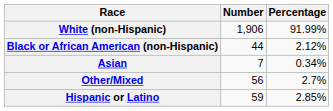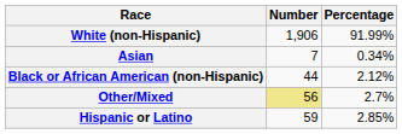 <table class="wikitable" style="text-align:right">
 <tr>
 <th scope="col">Race</th>
 <th scope="col">Number</th>
 <th scope="col">Percentage</th>
 </tr>
 <tr>
 <th scope="row"><a href='#'>White</a> (non-Hispanic)</th>
 <td>1,906</td>
 <td>91.99%</td>
 </tr>
 <tr>
+<th scope="row"><a href='#'>Asian</a></th>
+<td>7</td>
+<td>0.34%</td>
+</tr>
+<tr>
 <th scope="row"><a href='#'>Black or African American</a> (non-Hispanic)</th>
 <td>44</td>
 <td>2.12%</td>
 </tr>
 <tr>
-<th scope="row"><a href='#'>Asian</a></th>
-<td>7</td>
-<td>0.34%</td>
-</tr>
-<tr>
 <th scope="row"><a href='#'>Other/Mixed</a></th>
-<td>56</td>
+<td style="background: khaki;">56</td>
 <td>2.7%</td>
 </tr>
 <tr>
 <th scope="row"><a href='#'>Hispanic</a> or <a href='#'>Latino</a></th>
 <td>59</td>
 <td>2.85%</td>
 </tr>
 </table>
